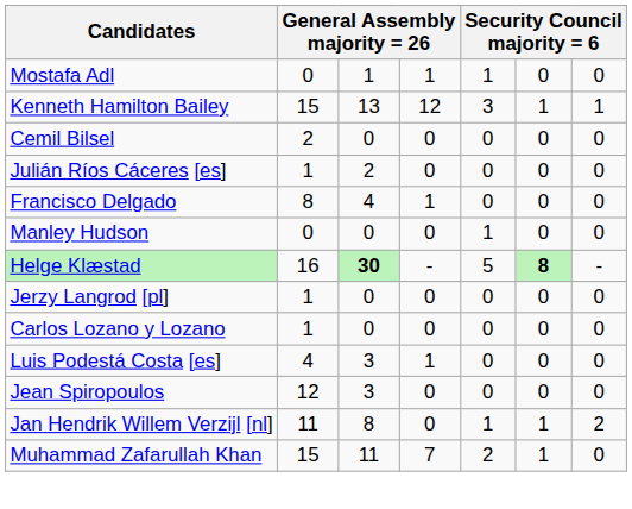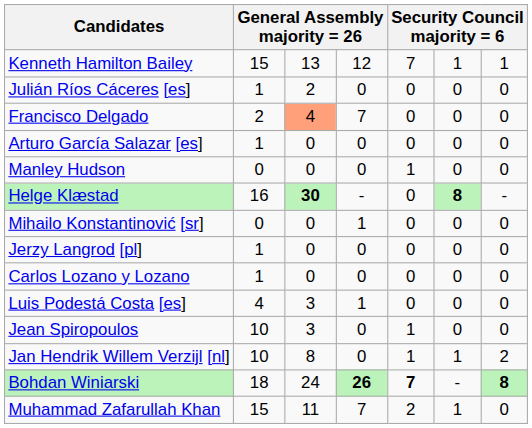 <table class="wikitable sortable" style="text-align:center">
 <tr>
 <th><strong>Candidates </strong></th>
 <th colspan=3><strong>General Assembly</strong>   <br> majority = 26</th>
 <th colspan=3><strong>Security Council</strong>  <br> majority = 6</th>
 </tr>
 <tr>
-<td style="text-align:left"> <a href='#'>Mostafa Adl</a></td>
-<td>0</td>
-<td>1</td>
-<td>1</td>
-<td>1</td>
-<td>0</td>
-<td>0</td>
-</tr>
-<tr>
 <td style="text-align:left"> <a href='#'>Kenneth Hamilton Bailey</a></td>
 <td>15</td>
 <td>13</td>
 <td>12</td>
-<td>3</td>
+<td>7</td>
 <td>1</td>
 <td>1</td>
-</tr>
-<tr>
-<td style="text-align:left"> <a href='#'>Cemil Bilsel</a></td>
-<td>2</td>
-<td>0</td>
-<td>0</td>
-<td>0</td>
-<td>0</td>
-<td>0</td>
 </tr>
 <tr>
 <td style="text-align:left"> <a href='#'>Julián Ríos Cáceres</a> <a href='#'>[es</a>]</td>
 <td>1</td>
 <td>2</td>
 <td>0</td>
 <td>0</td>
 <td>0</td>
 <td>0</td>
 </tr>
 <tr>
 <td style="text-align:left"> <a href='#'>Francisco Delgado</a></td>
-<td>8</td>
-<td>4</td>
+<td>2</td>
+<td style="background: lightsalmon;">4</td>
+<td>7</td>
+<td>0</td>
+<td>0</td>
+<td>0</td>
+</tr>
+<tr>
+<td style="text-align:left"> <a href='#'>Arturo García Salazar</a> <a href='#'>[es</a>]</td>
 <td>1</td>
+<td>0</td>
+<td>0</td>
 <td>0</td>
 <td>0</td>
 <td>0</td>
 </tr>
 <tr>
 <td style="text-align:left"> <a href='#'>Manley Hudson</a></td>
 <td>0</td>
 <td>0</td>
 <td>0</td>
 <td>1</td>
 <td>0</td>
 <td>0</td>
 </tr>
 <tr>
 <td style="text-align:left; background-color:#BBF3BB"> <a href='#'>Helge Klæstad</a></td>
 <td>16</td>
 <td style="background-color:#BBF3BB"><strong>30 </strong></td>
 <td>-</td>
-<td>5</td>
+<td>0</td>
 <td style="background-color:#BBF3BB"><strong>8</strong></td>
 <td>-</td>
+</tr>
+<tr>
+<td style="text-align:left"> <a href='#'>Mihailo Konstantinović</a> <a href='#'>[sr</a>]</td>
+<td>0</td>
+<td>0</td>
+<td>1</td>
+<td>0</td>
+<td>0</td>
+<td>0</td>
 </tr>
 <tr>
 <td style="text-align:left"> <a href='#'>Jerzy Langrod</a> <a href='#'>[pl</a>]</td>
 <td>1</td>
 <td>0</td>
 <td>0</td>
 <td>0</td>
 <td>0</td>
 <td>0</td>
 </tr>
 <tr>
 <td style="text-align:left"> <a href='#'>Carlos Lozano y Lozano</a></td>
 <td>1</td>
 <td>0</td>
 <td>0</td>
 <td>0</td>
 <td>0</td>
 <td>0</td>
 </tr>
 <tr>
 <td style="text-align:left"> <a href='#'>Luis Podestá Costa</a> <a href='#'>[es</a>]</td>
 <td>4</td>
 <td>3</td>
 <td>1</td>
 <td>0</td>
 <td>0</td>
 <td>0</td>
 </tr>
 <tr>
 <td style="text-align:left"> <a href='#'>Jean Spiropoulos</a></td>
-<td>12</td>
+<td>10</td>
 <td>3</td>
 <td>0</td>
-<td>0</td>
+<td>1</td>
 <td>0</td>
 <td>0</td>
 </tr>
 <tr>
 <td style="text-align:left"> <a href='#'>Jan Hendrik Willem Verzijl</a> <a href='#'>[nl</a>]</td>
-<td>11</td>
+<td>10</td>
 <td>8</td>
 <td>0</td>
 <td>1</td>
 <td>1</td>
 <td>2</td>
+</tr>
+<tr>
+<td style="text-align:left; background-color:#BBF3BB"> <a href='#'>Bohdan Winiarski</a></td>
+<td>18</td>
+<td>24</td>
+<td style="background-color:#BBF3BB"><strong>26</strong></td>
+<td><strong>7</strong></td>
+<td>-</td>
+<td style="background-color:#BBF3BB"><strong>8</strong></td>
 </tr>
 <tr>
 <td style="text-align:left"> <a href='#'>Muhammad Zafarullah Khan</a></td>
 <td>15</td>
 <td>11</td>
 <td>7</td>
 <td>2</td>
 <td>1</td>
 <td>0</td>
 </tr>
 </table>
